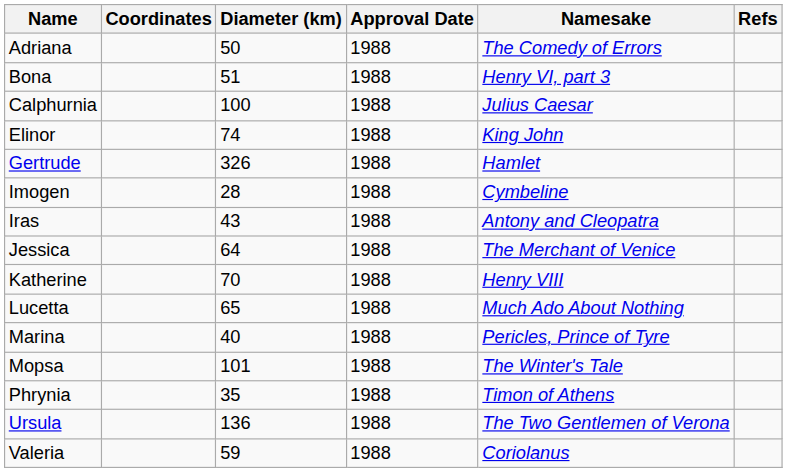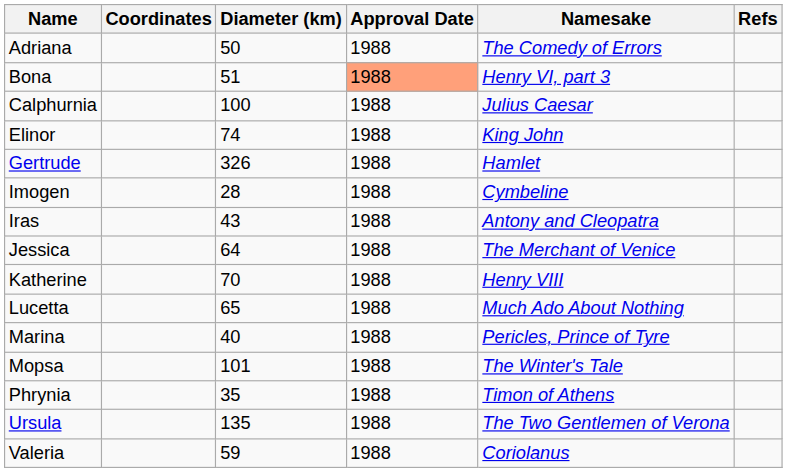 <table class="wikitable">
 <tr>
 <th>Name</th>
 <th>Coordinates</th>
 <th>Diameter (km)</th>
 <th>Approval Date</th>
 <th>Namesake</th>
 <th>Refs</th>
 </tr>
 <tr>
 <td>Adriana</td>
 <td></td>
 <td>50</td>
 <td>1988</td>
 <td><em><a href='#'>The Comedy of Errors</a></em></td>
 <td></td>
 </tr>
 <tr>
 <td>Bona</td>
 <td></td>
 <td>51</td>
-<td>1988</td>
+<td style="background: lightsalmon;">1988</td>
 <td><em><a href='#'>Henry VI, part 3</a></em></td>
 <td></td>
 </tr>
 <tr>
 <td>Calphurnia</td>
 <td></td>
 <td>100</td>
 <td>1988</td>
 <td><em><a href='#'>Julius Caesar</a></em></td>
 <td></td>
 </tr>
 <tr>
 <td>Elinor</td>
 <td></td>
 <td>74</td>
 <td>1988</td>
 <td><em><a href='#'>King John</a></em></td>
 <td></td>
 </tr>
 <tr>
 <td><a href='#'>Gertrude</a></td>
 <td></td>
 <td>326</td>
 <td>1988</td>
 <td><em><a href='#'>Hamlet</a></em></td>
 <td></td>
 </tr>
 <tr>
 <td>Imogen</td>
 <td></td>
 <td>28</td>
 <td>1988</td>
 <td><em><a href='#'>Cymbeline</a></em></td>
 <td></td>
 </tr>
 <tr>
 <td>Iras</td>
 <td></td>
 <td>43</td>
 <td>1988</td>
 <td><em><a href='#'>Antony and Cleopatra</a></em></td>
 <td></td>
 </tr>
 <tr>
 <td>Jessica</td>
 <td></td>
 <td>64</td>
 <td>1988</td>
 <td><em><a href='#'>The Merchant of Venice</a></em></td>
 <td></td>
 </tr>
 <tr>
 <td>Katherine</td>
 <td></td>
 <td>70</td>
 <td>1988</td>
 <td><em><a href='#'>Henry VIII</a></em></td>
 <td></td>
 </tr>
 <tr>
 <td>Lucetta</td>
 <td></td>
 <td>65</td>
 <td>1988</td>
 <td><em><a href='#'>Much Ado About Nothing</a></em></td>
 <td></td>
 </tr>
 <tr>
 <td>Marina</td>
 <td></td>
 <td>40</td>
 <td>1988</td>
 <td><em><a href='#'>Pericles, Prince of Tyre</a></em></td>
 <td></td>
 </tr>
 <tr>
 <td>Mopsa</td>
 <td></td>
 <td>101</td>
 <td>1988</td>
 <td><em><a href='#'>The Winter's Tale</a></em></td>
 <td></td>
 </tr>
 <tr>
 <td>Phrynia</td>
 <td></td>
 <td>35</td>
 <td>1988</td>
 <td><em><a href='#'>Timon of Athens</a></em></td>
 <td></td>
 </tr>
 <tr>
 <td><a href='#'>Ursula</a></td>
 <td></td>
-<td>136</td>
+<td>135</td>
 <td>1988</td>
 <td><em><a href='#'>The Two Gentlemen of Verona</a></em></td>
 <td></td>
 </tr>
 <tr>
 <td>Valeria</td>
 <td></td>
 <td>59</td>
 <td>1988</td>
 <td><em><a href='#'>Coriolanus</a></em></td>
 <td></td>
 </tr>
 </table>
